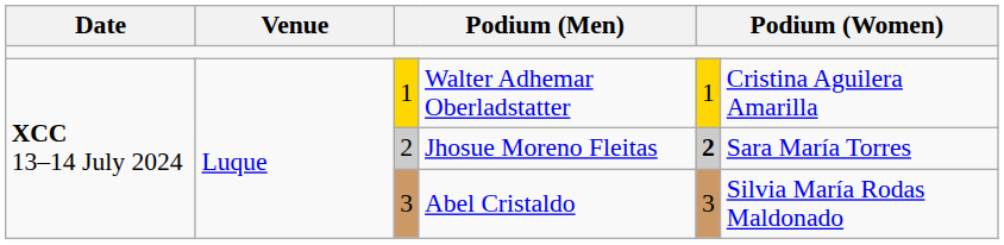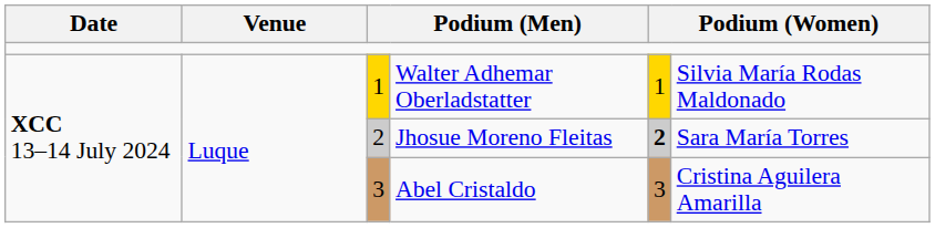 <table class="wikitable" width=70%>
 <tr>
 <th>Date</th>
 <th width=20%>Venue</th>
 <th colspan=2 width=30%>Podium (Men)</th>
 <th colspan=2 width=30%>Podium (Women)</th>
 </tr>
 <tr>
 <td colspan=6></td>
 </tr>
 <tr>
 <td rowspan=3><strong>XCC</strong> <br> 13–14 July 2024</td>
 <td rowspan=3><br><a href='#'>Luque</a></td>
 <td bgcolor=FFD700>1</td>
 <td><a href='#'>Walter Adhemar Oberladstatter</a></td>
 <td bgcolor=FFD700>1</td>
-<td><a href='#'>Cristina Aguilera Amarilla</a></td>
+<td><a href='#'>Silvia María Rodas Maldonado</a></td>
 </tr>
 <tr>
 <td bgcolor=CCCCCC>2</td>
 <td><a href='#'>Jhosue Moreno Fleitas</a></td>
 <td bgcolor=CCCCCC><strong>2</strong></td>
 <td><a href='#'>Sara María Torres</a></td>
 </tr>
 <tr>
 <td bgcolor=CC9966>3</td>
 <td><a href='#'>Abel Cristaldo</a></td>
 <td bgcolor=CC9966>3</td>
-<td><a href='#'>Silvia María Rodas Maldonado</a></td>
+<td><a href='#'>Cristina Aguilera Amarilla</a></td>
 </tr>
 </table>
